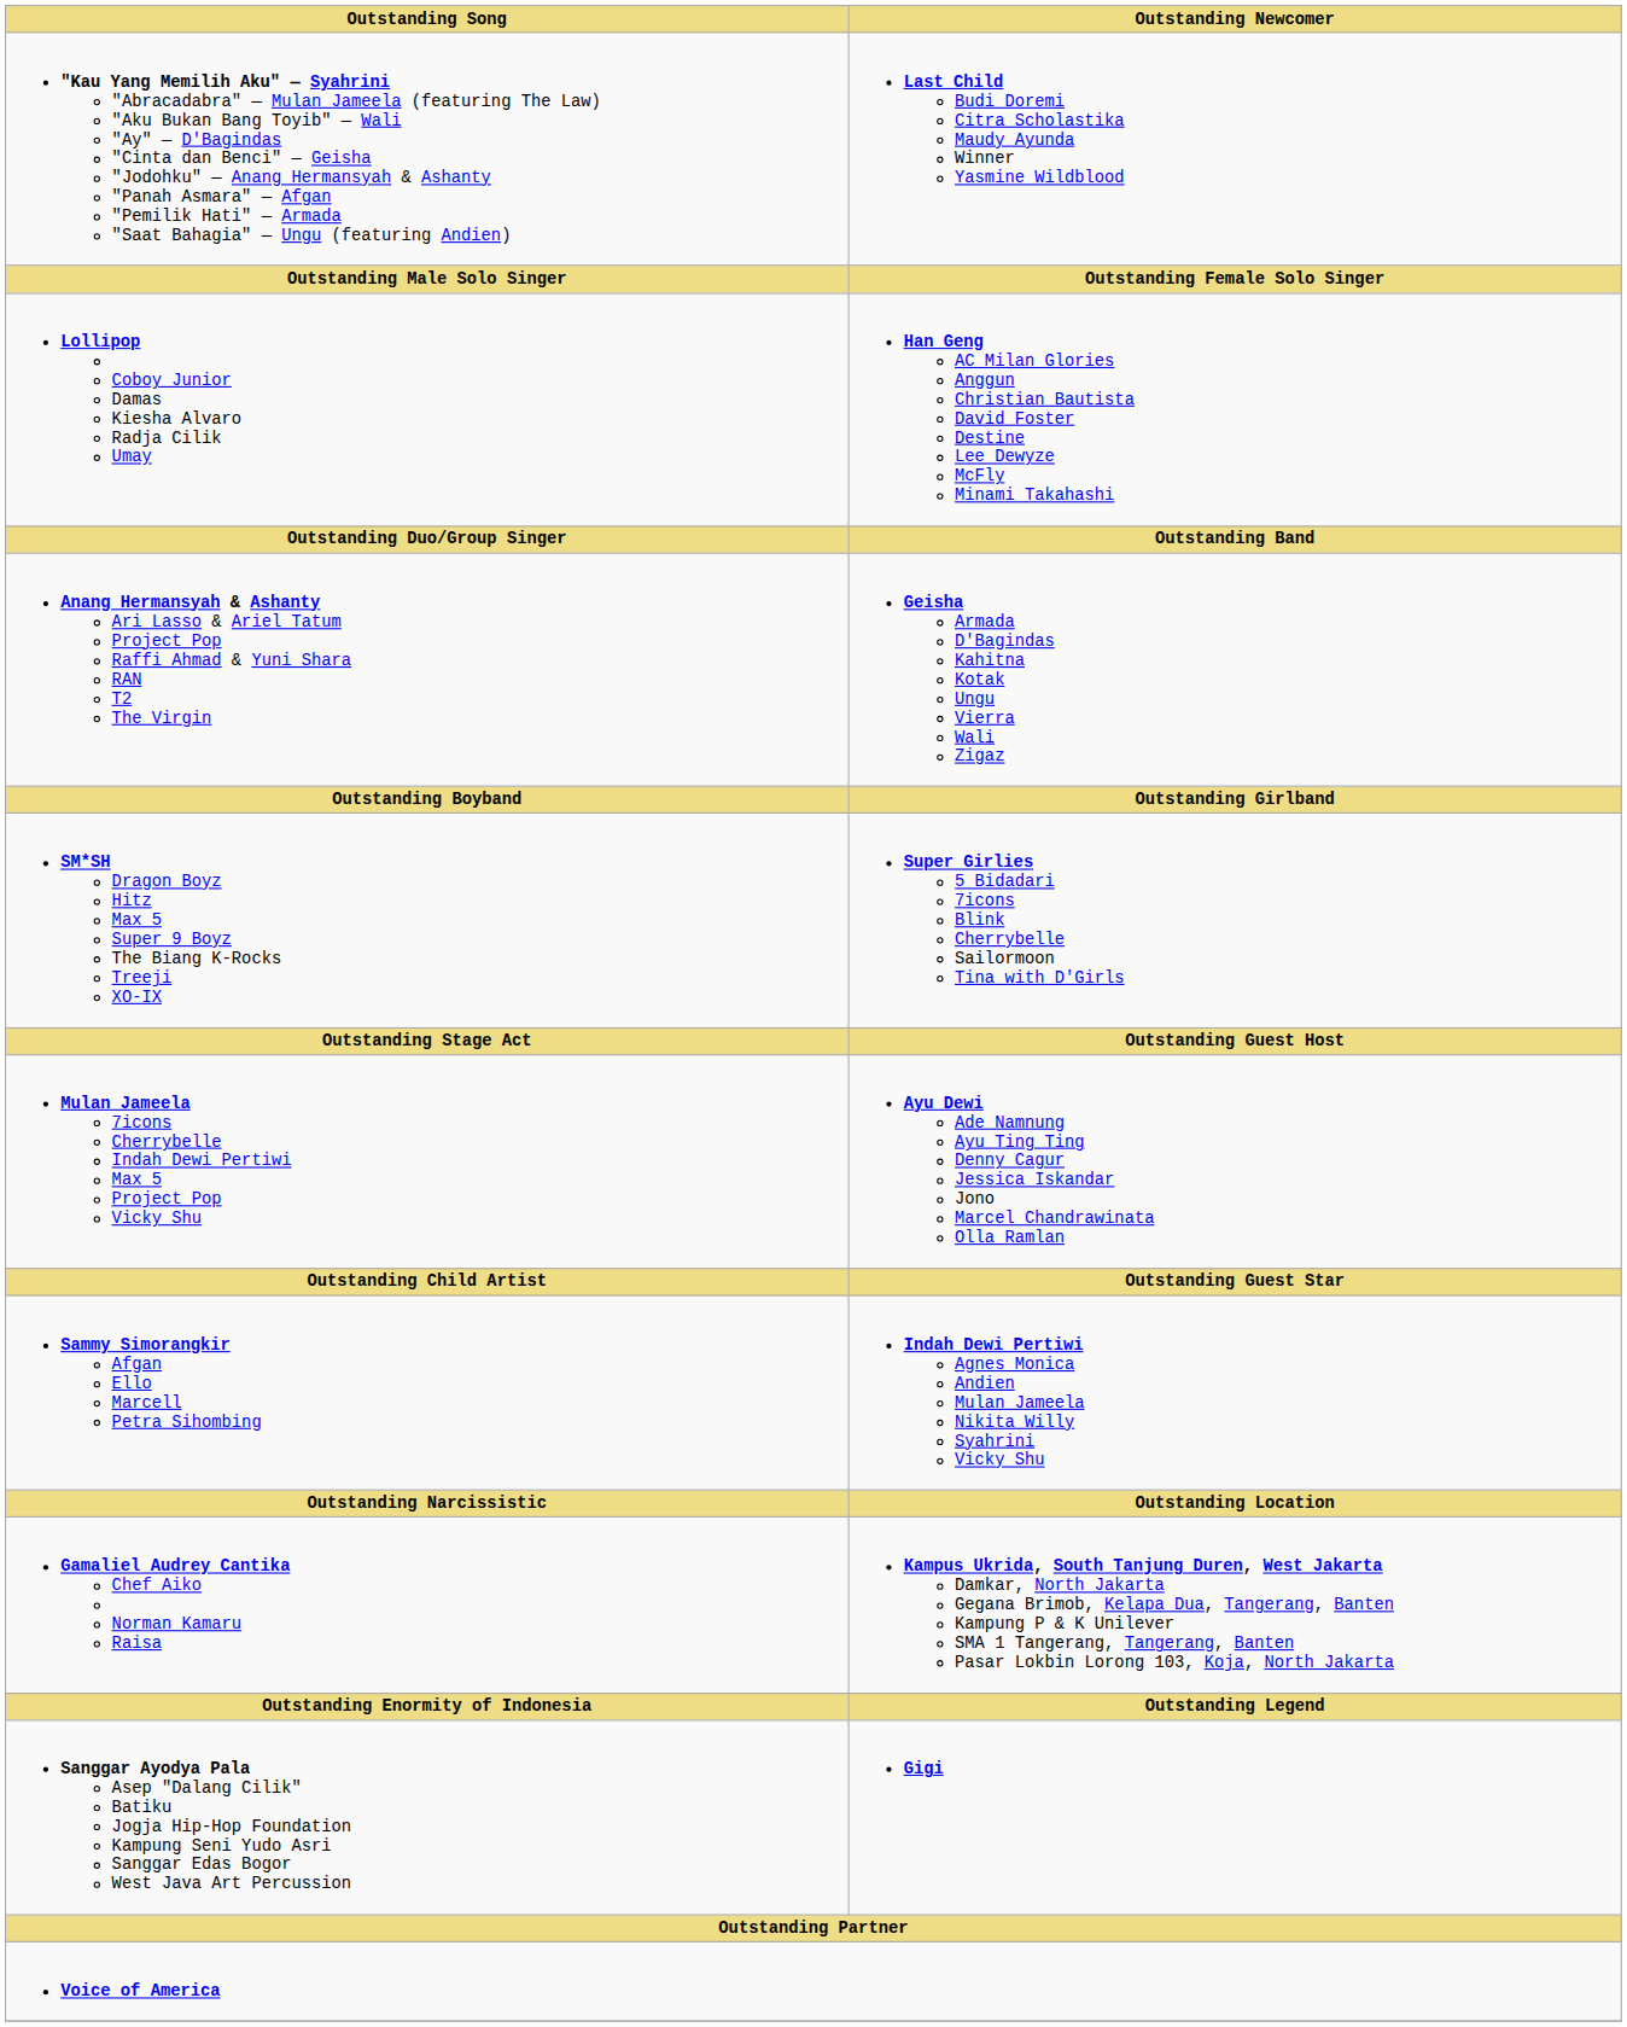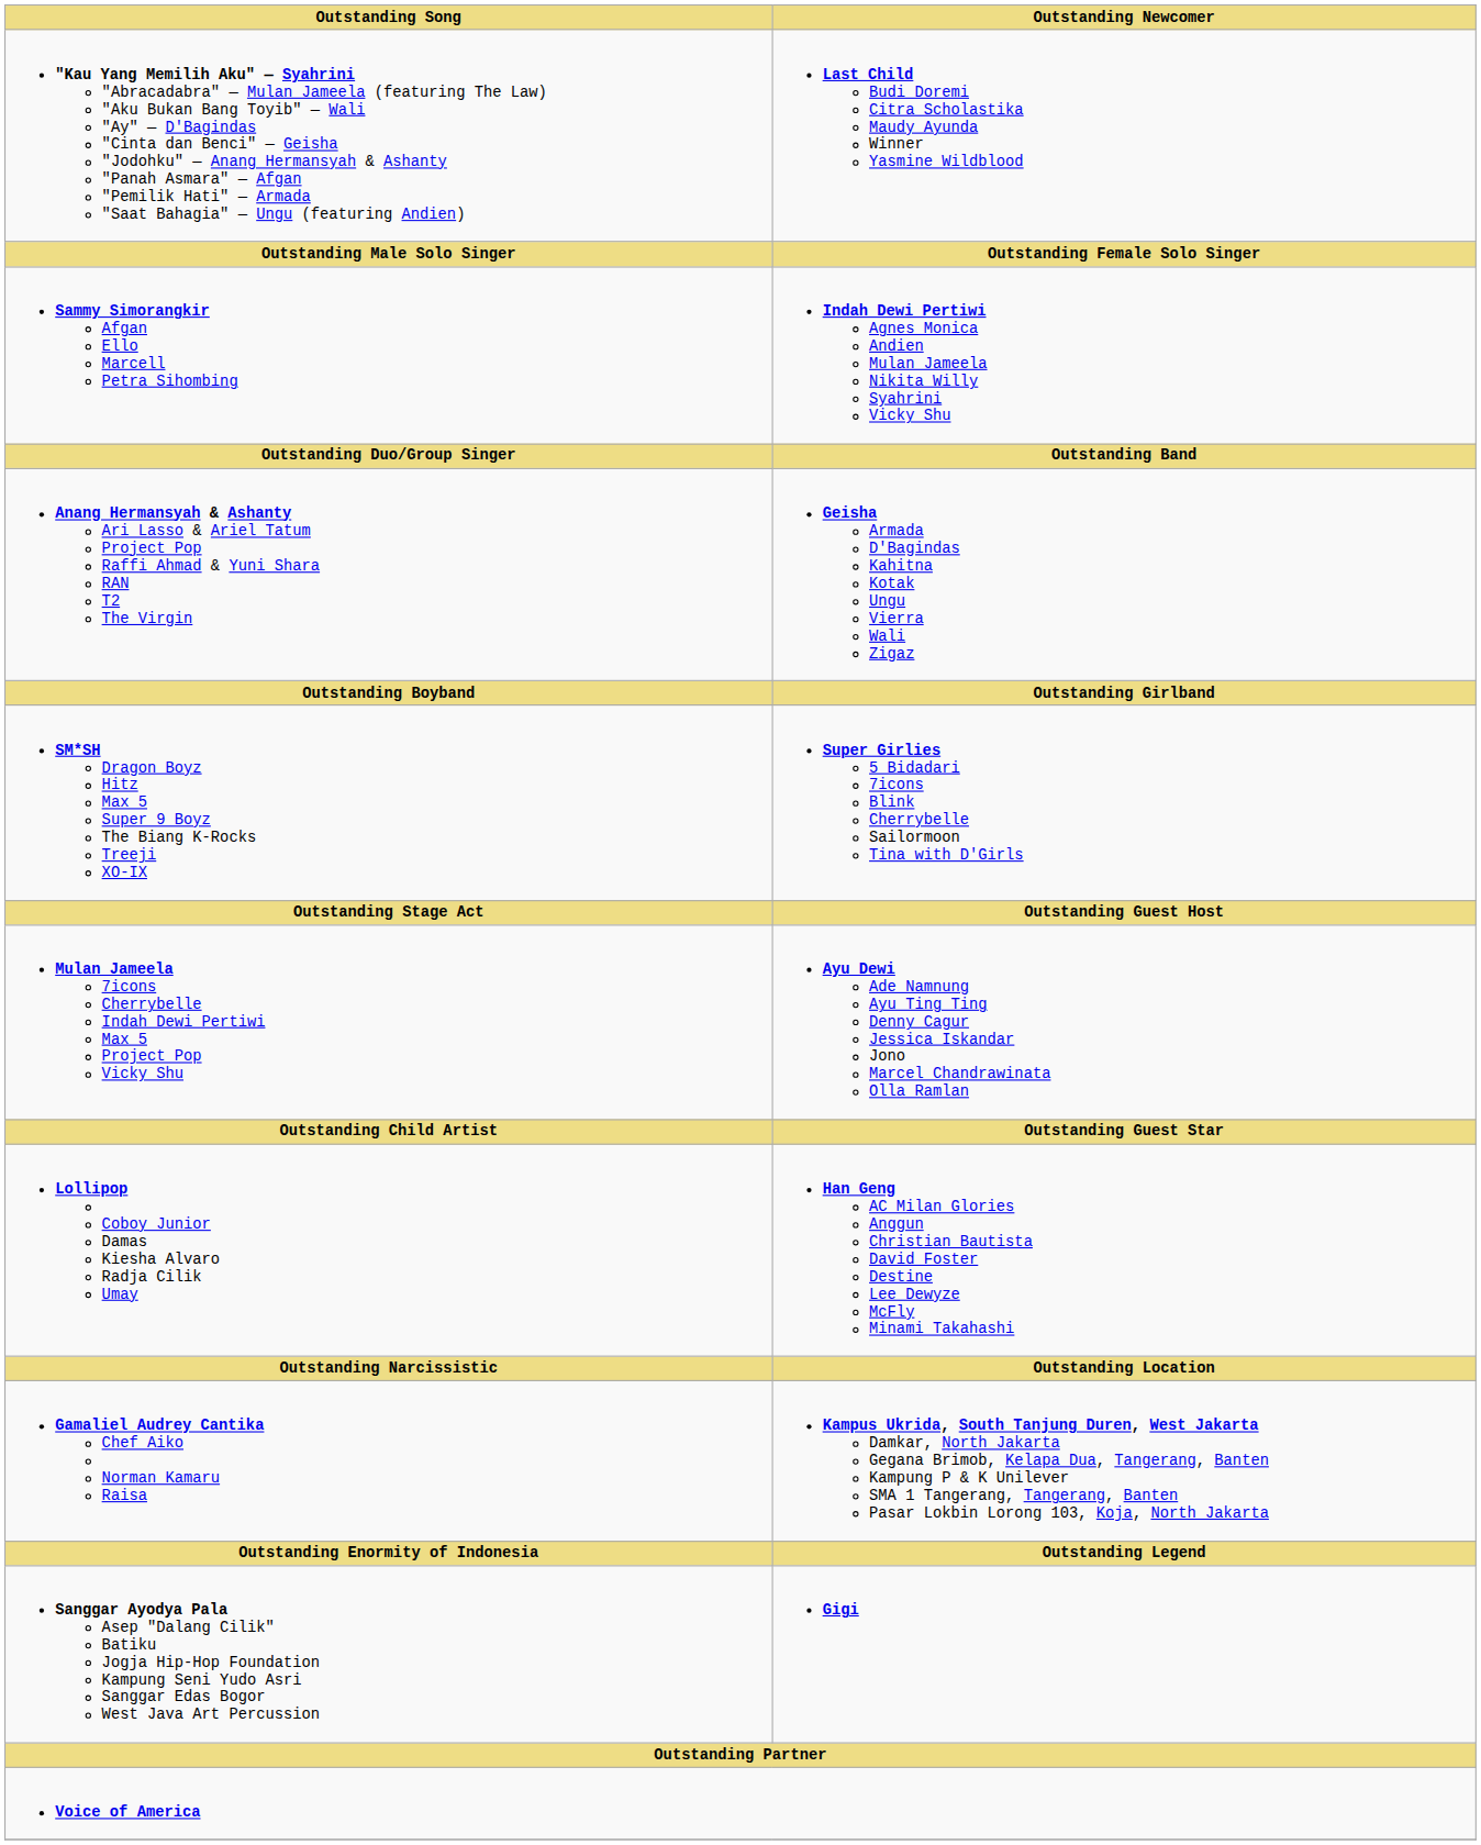 <table class="wikitable" style="width:100%;">
 <tr>
 <th style="background:#EEDD85; width=50%">Outstanding Song</th>
 <th style="background:#EEDD85; width=50%">Outstanding Newcomer</th>
 </tr>
 <tr>
 <td valign= "top"><br><ul><li><strong>"Kau Yang Memilih Aku" — <a href='#'>Syahrini</a></strong><ul><li>"Abracadabra" — <a href='#'>Mulan Jameela</a> (featuring The Law)</li><li>"Aku Bukan Bang Toyib" — <a href='#'>Wali</a></li><li>"Ay" — <a href='#'>D'Bagindas</a></li><li>"Cinta dan Benci" — <a href='#'>Geisha</a></li><li>"Jodohku" — <a href='#'>Anang Hermansyah</a> & <a href='#'>Ashanty</a></li><li>"Panah Asmara" — <a href='#'>Afgan</a></li><li>"Pemilik Hati" — <a href='#'>Armada</a></li><li>"Saat Bahagia" — <a href='#'>Ungu</a> (featuring <a href='#'>Andien</a>)</li></ul></li></ul></td>
 <td valign= "top"><br><ul><li><strong><a href='#'>Last Child</a></strong><ul><li><a href='#'>Budi Doremi</a></li><li><a href='#'>Citra Scholastika</a></li><li><a href='#'>Maudy Ayunda</a></li><li>Winner</li><li><a href='#'>Yasmine Wildblood</a></li></ul></li></ul></td>
 </tr>
 <tr>
 <th style="background:#EEDD85; width=50%">Outstanding Male Solo Singer</th>
 <th style="background:#EEDD85; width=50%">Outstanding Female Solo Singer</th>
 </tr>
 <tr>
-<td valign= "top"><br><ul><li><strong><a href='#'>Lollipop</a></strong><ul><li></li><li><a href='#'>Coboy Junior</a></li><li>Damas</li><li>Kiesha Alvaro</li><li>Radja Cilik</li><li><a href='#'>Umay</a></li></ul></li></ul></td>
-<td valign= "top"><br><ul><li><strong><a href='#'>Han Geng</a></strong><ul><li><a href='#'>AC Milan Glories</a></li><li><a href='#'>Anggun</a></li><li><a href='#'>Christian Bautista</a></li><li><a href='#'>David Foster</a></li><li><a href='#'>Destine</a></li><li><a href='#'>Lee Dewyze</a></li><li><a href='#'>McFly</a></li><li><a href='#'>Minami Takahashi</a></li></ul></li></ul></td>
+<td valign= "top"><br><ul><li><strong><a href='#'>Sammy Simorangkir</a></strong><ul><li><a href='#'>Afgan</a></li><li><a href='#'>Ello</a></li><li><a href='#'>Marcell</a></li><li><a href='#'>Petra Sihombing</a></li></ul></li></ul></td>
+<td valign= "top"><br><ul><li><strong><a href='#'>Indah Dewi Pertiwi</a></strong><ul><li><a href='#'>Agnes Monica</a></li><li><a href='#'>Andien</a></li><li><a href='#'>Mulan Jameela</a></li><li><a href='#'>Nikita Willy</a></li><li><a href='#'>Syahrini</a></li><li><a href='#'>Vicky Shu</a></li></ul></li></ul></td>
 </tr>
 <tr>
 <th style="background:#EEDD85; width=50%">Outstanding Duo/Group Singer</th>
 <th style="background:#EEDD85; width=50%">Outstanding Band</th>
 </tr>
 <tr>
 <td valign= "top"><br><ul><li><strong><a href='#'>Anang Hermansyah</a> & <a href='#'>Ashanty</a></strong><ul><li><a href='#'>Ari Lasso</a> & <a href='#'>Ariel Tatum</a></li><li><a href='#'>Project Pop</a></li><li><a href='#'>Raffi Ahmad</a> & <a href='#'>Yuni Shara</a></li><li><a href='#'>RAN</a></li><li><a href='#'>T2</a></li><li><a href='#'>The Virgin</a></li></ul></li></ul></td>
 <td valign= "top"><br><ul><li><strong><a href='#'>Geisha</a></strong><ul><li><a href='#'>Armada</a></li><li><a href='#'>D'Bagindas</a></li><li><a href='#'>Kahitna</a></li><li><a href='#'>Kotak</a></li><li><a href='#'>Ungu</a></li><li><a href='#'>Vierra</a></li><li><a href='#'>Wali</a></li><li><a href='#'>Zigaz</a></li></ul></li></ul></td>
 </tr>
 <tr>
 <th style="background:#EEDD85; width=50%">Outstanding Boyband</th>
 <th style="background:#EEDD85; width=50%">Outstanding Girlband</th>
 </tr>
 <tr>
 <td valign= "top"><br><ul><li><strong><a href='#'>SM*SH</a></strong><ul><li><a href='#'>Dragon Boyz</a></li><li><a href='#'>Hitz</a></li><li><a href='#'>Max 5</a></li><li><a href='#'>Super 9 Boyz</a></li><li>The Biang K-Rocks</li><li><a href='#'>Treeji</a></li><li><a href='#'>XO-IX</a></li></ul></li></ul></td>
 <td valign= "top"><br><ul><li><strong><a href='#'>Super Girlies</a></strong><ul><li><a href='#'>5 Bidadari</a></li><li><a href='#'>7icons</a></li><li><a href='#'>Blink</a></li><li><a href='#'>Cherrybelle</a></li><li>Sailormoon</li><li><a href='#'>Tina with D'Girls</a></li></ul></li></ul></td>
 </tr>
 <tr>
 <th style="background:#EEDD85; width=50%">Outstanding Stage Act</th>
 <th style="background:#EEDD85; width=50%">Outstanding Guest Host</th>
 </tr>
 <tr>
 <td valign= "top"><br><ul><li><strong><a href='#'>Mulan Jameela</a></strong><ul><li><a href='#'>7icons</a></li><li><a href='#'>Cherrybelle</a></li><li><a href='#'>Indah Dewi Pertiwi</a></li><li><a href='#'>Max 5</a></li><li><a href='#'>Project Pop</a></li><li><a href='#'>Vicky Shu</a></li></ul></li></ul></td>
 <td valign= "top"><br><ul><li><strong><a href='#'>Ayu Dewi</a></strong><ul><li><a href='#'>Ade Namnung</a></li><li><a href='#'>Ayu Ting Ting</a></li><li><a href='#'>Denny Cagur</a></li><li><a href='#'>Jessica Iskandar</a></li><li>Jono</li><li><a href='#'>Marcel Chandrawinata</a></li><li><a href='#'>Olla Ramlan</a></li></ul></li></ul></td>
 </tr>
 <tr>
 <th style="background:#EEDD85; width=50%">Outstanding Child Artist</th>
 <th style="background:#EEDD85; width=50%">Outstanding Guest Star</th>
 </tr>
 <tr>
-<td valign= "top"><br><ul><li><strong><a href='#'>Sammy Simorangkir</a></strong><ul><li><a href='#'>Afgan</a></li><li><a href='#'>Ello</a></li><li><a href='#'>Marcell</a></li><li><a href='#'>Petra Sihombing</a></li></ul></li></ul></td>
-<td valign= "top"><br><ul><li><strong><a href='#'>Indah Dewi Pertiwi</a></strong><ul><li><a href='#'>Agnes Monica</a></li><li><a href='#'>Andien</a></li><li><a href='#'>Mulan Jameela</a></li><li><a href='#'>Nikita Willy</a></li><li><a href='#'>Syahrini</a></li><li><a href='#'>Vicky Shu</a></li></ul></li></ul></td>
+<td valign= "top"><br><ul><li><strong><a href='#'>Lollipop</a></strong><ul><li></li><li><a href='#'>Coboy Junior</a></li><li>Damas</li><li>Kiesha Alvaro</li><li>Radja Cilik</li><li><a href='#'>Umay</a></li></ul></li></ul></td>
+<td valign= "top"><br><ul><li><strong><a href='#'>Han Geng</a></strong><ul><li><a href='#'>AC Milan Glories</a></li><li><a href='#'>Anggun</a></li><li><a href='#'>Christian Bautista</a></li><li><a href='#'>David Foster</a></li><li><a href='#'>Destine</a></li><li><a href='#'>Lee Dewyze</a></li><li><a href='#'>McFly</a></li><li><a href='#'>Minami Takahashi</a></li></ul></li></ul></td>
 </tr>
 <tr>
 <th style="background:#EEDD85; width=50%">Outstanding Narcissistic</th>
 <th style="background:#EEDD85; width=50%">Outstanding Location</th>
 </tr>
 <tr>
 <td valign= "top"><br><ul><li><strong><a href='#'>Gamaliel Audrey Cantika</a></strong><ul><li><a href='#'>Chef Aiko</a></li><li></li><li><a href='#'>Norman Kamaru</a></li><li><a href='#'>Raisa</a></li></ul></li></ul></td>
 <td valign= "top"><br><ul><li><strong><a href='#'>Kampus Ukrida</a>, <a href='#'>South Tanjung Duren</a>, <a href='#'>West Jakarta</a></strong><ul><li>Damkar, <a href='#'>North Jakarta</a></li><li>Gegana Brimob, <a href='#'>Kelapa Dua</a>, <a href='#'>Tangerang</a>, <a href='#'>Banten</a></li><li>Kampung P & K Unilever</li><li>SMA 1 Tangerang, <a href='#'>Tangerang</a>, <a href='#'>Banten</a></li><li>Pasar Lokbin Lorong 103, <a href='#'>Koja</a>, <a href='#'>North Jakarta</a></li></ul></li></ul></td>
 </tr>
 <tr>
 <th style="background:#EEDD85; width=50%">Outstanding Enormity of Indonesia</th>
 <th style="background:#EEDD85; width=50%">Outstanding Legend</th>
 </tr>
 <tr>
 <td valign= "top"><br><ul><li><strong>Sanggar Ayodya Pala</strong><ul><li>Asep "Dalang Cilik"</li><li>Batiku</li><li>Jogja Hip-Hop Foundation</li><li>Kampung Seni Yudo Asri</li><li>Sanggar Edas Bogor</li><li>West Java Art Percussion</li></ul></li></ul></td>
 <td valign= "top"><br><ul><li><strong><a href='#'>Gigi</a></strong></li></ul></td>
 </tr>
 <tr>
 <th style="background:#EEDD85; width=50%" colspan= "2">Outstanding Partner</th>
 </tr>
 <tr>
 <td valign= "top" colspan= "2"><br><ul><li><strong><a href='#'>Voice of America</a></strong></li></ul></td>
 </tr>
 <tr>
 </tr>
 </table>
